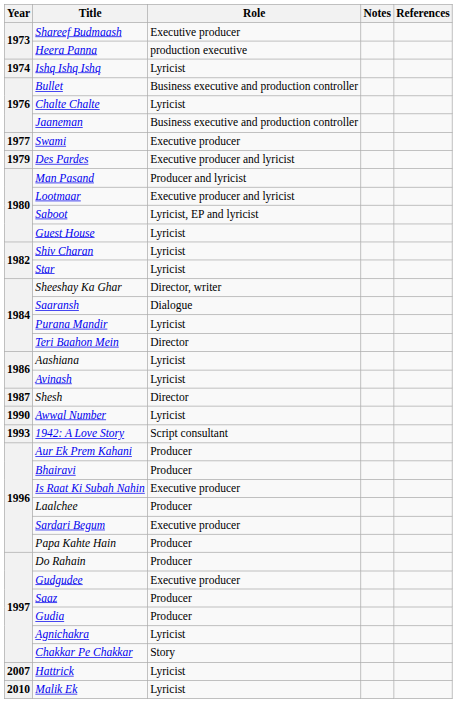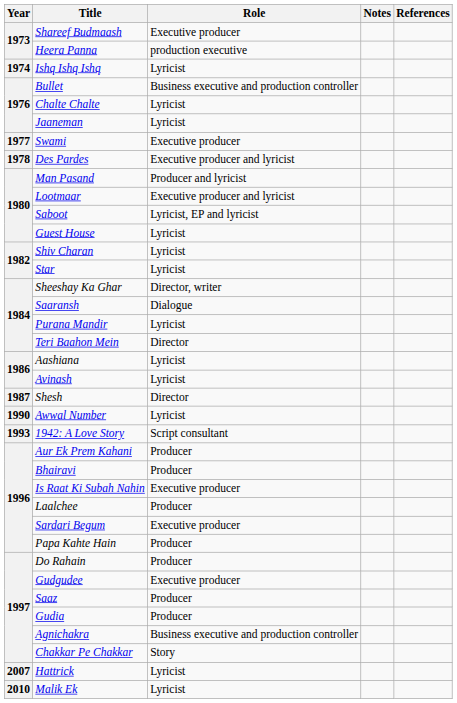 <table class="wikitable sortable">
 <tr>
 <th>Year</th>
 <th>Title</th>
 <th>Role</th>
 <th class="unsortable">Notes</th>
 <th class="unsortable">References</th>
 </tr>
 <tr>
 <th rowspan=2>1973</th>
 <td><em><a href='#'>Shareef Budmaash</a></em></td>
 <td>Executive producer</td>
 <td></td>
 <td></td>
 </tr>
 <tr>
 <td><em><a href='#'>Heera Panna</a></em></td>
 <td>production executive</td>
 <td></td>
 <td></td>
 </tr>
 <tr>
 <th>1974</th>
 <td><em><a href='#'>Ishq Ishq Ishq</a></em></td>
 <td>Lyricist</td>
 <td></td>
 <td></td>
 </tr>
 <tr>
 <th rowspan=3>1976</th>
 <td><a href='#'><em>Bullet</em></a></td>
 <td>Business executive and production controller</td>
 <td></td>
 <td></td>
 </tr>
 <tr>
 <td><a href='#'><em>Chalte Chalte</em></a></td>
 <td>Lyricist</td>
 <td></td>
 <td></td>
 </tr>
 <tr>
 <td><a href='#'><em>Jaaneman</em></a></td>
-<td>Business executive and production controller</td>
+<td>Lyricist</td>
 <td></td>
 <td></td>
 </tr>
 <tr>
 <th>1977</th>
 <td><a href='#'><em>Swami</em></a></td>
 <td>Executive producer</td>
 <td></td>
 <td></td>
 </tr>
 <tr>
-<th>1979</th>
+<th>1978</th>
 <td><a href='#'><em>Des Pardes</em></a></td>
 <td>Executive producer and lyricist</td>
 <td></td>
 <td></td>
 </tr>
 <tr>
 <th rowspan=4>1980</th>
 <td><em><a href='#'>Man Pasand</a></em></td>
 <td>Producer and lyricist</td>
 <td></td>
 <td></td>
 </tr>
 <tr>
 <td><em><a href='#'>Lootmaar</a></em></td>
 <td>Executive producer and lyricist</td>
 <td></td>
 <td></td>
 </tr>
 <tr>
 <td><em><a href='#'>Saboot</a></em></td>
 <td>Lyricist, EP and lyricist</td>
 <td></td>
 <td></td>
 </tr>
 <tr>
 <td><a href='#'><em>Guest House</em></a></td>
 <td>Lyricist</td>
 <td></td>
 <td></td>
 </tr>
 <tr>
 <th rowspan=2>1982</th>
 <td><em><a href='#'>Shiv Charan</a></em></td>
 <td>Lyricist</td>
 <td></td>
 <td></td>
 </tr>
 <tr>
 <td><a href='#'><em>Star</em></a></td>
 <td>Lyricist</td>
 <td></td>
 <td></td>
 </tr>
 <tr>
 <th rowspan=4>1984</th>
 <td><em>Sheeshay Ka Ghar</em></td>
 <td>Director, writer</td>
 <td></td>
 <td></td>
 </tr>
 <tr>
 <td><em><a href='#'>Saaransh</a></em></td>
 <td>Dialogue</td>
 <td></td>
 <td></td>
 </tr>
 <tr>
 <td><em><a href='#'>Purana Mandir</a></em></td>
 <td>Lyricist</td>
 <td></td>
 <td></td>
 </tr>
 <tr>
 <td><em><a href='#'>Teri Baahon Mein</a></em></td>
 <td>Director</td>
 <td></td>
 <td></td>
 </tr>
 <tr>
 <th rowspan=2>1986</th>
 <td><em>Aashiana</em></td>
 <td>Lyricist</td>
 <td></td>
 <td></td>
 </tr>
 <tr>
 <td><a href='#'><em>Avinash</em></a></td>
 <td>Lyricist</td>
 <td></td>
 <td></td>
 </tr>
 <tr>
 <th>1987</th>
 <td><em>Shesh</em></td>
 <td>Director</td>
 <td></td>
 <td></td>
 </tr>
 <tr>
 <th>1990</th>
 <td><em><a href='#'>Awwal Number</a></em></td>
 <td>Lyricist</td>
 <td></td>
 <td></td>
 </tr>
 <tr>
 <th>1993</th>
 <td><em><a href='#'>1942: A Love Story</a></em></td>
 <td>Script consultant</td>
 <td></td>
 <td></td>
 </tr>
 <tr>
 <th rowspan=6>1996</th>
 <td><em><a href='#'>Aur Ek Prem Kahani</a></em></td>
 <td>Producer</td>
 <td></td>
 <td></td>
 </tr>
 <tr>
 <td><a href='#'><em>Bhairavi</em></a></td>
 <td>Producer</td>
 <td></td>
 <td></td>
 </tr>
 <tr>
 <td><em><a href='#'>Is Raat Ki Subah Nahin</a></em></td>
 <td>Executive producer</td>
 <td></td>
 <td></td>
 </tr>
 <tr>
 <td><em>Laalchee</em></td>
 <td>Producer</td>
 <td></td>
 <td></td>
 </tr>
 <tr>
 <td><em><a href='#'>Sardari Begum</a></em></td>
 <td>Executive producer</td>
 <td></td>
 <td></td>
 </tr>
 <tr>
 <td><em>Papa Kahte Hain</em></td>
 <td>Producer</td>
 <td></td>
 <td></td>
 </tr>
 <tr>
 <th rowspan=6>1997</th>
 <td><em>Do Rahain</em></td>
 <td>Producer</td>
 <td></td>
 <td></td>
 </tr>
 <tr>
 <td><em><a href='#'>Gudgudee</a></em></td>
 <td>Executive producer</td>
 <td></td>
 <td></td>
 </tr>
 <tr>
 <td><a href='#'><em>Saaz</em></a></td>
 <td>Producer</td>
 <td></td>
 <td></td>
 </tr>
 <tr>
 <td><a href='#'><em>Gudia</em></a></td>
 <td>Producer</td>
 <td></td>
 <td></td>
 </tr>
 <tr>
 <td><em><a href='#'>Agnichakra</a></em></td>
-<td>Lyricist</td>
+<td>Business executive and production controller</td>
 <td></td>
 <td></td>
 </tr>
 <tr>
 <td><em><a href='#'>Chakkar Pe Chakkar</a></em></td>
 <td>Story</td>
 <td></td>
 <td></td>
 </tr>
 <tr>
 <th>2007</th>
 <td><a href='#'><em>Hattrick</em></a></td>
 <td>Lyricist</td>
 <td></td>
 <td></td>
 </tr>
 <tr>
 <th>2010</th>
 <td><em><a href='#'>Malik Ek</a></em></td>
 <td>Lyricist</td>
 <td></td>
 <td></td>
 </tr>
 </table>
